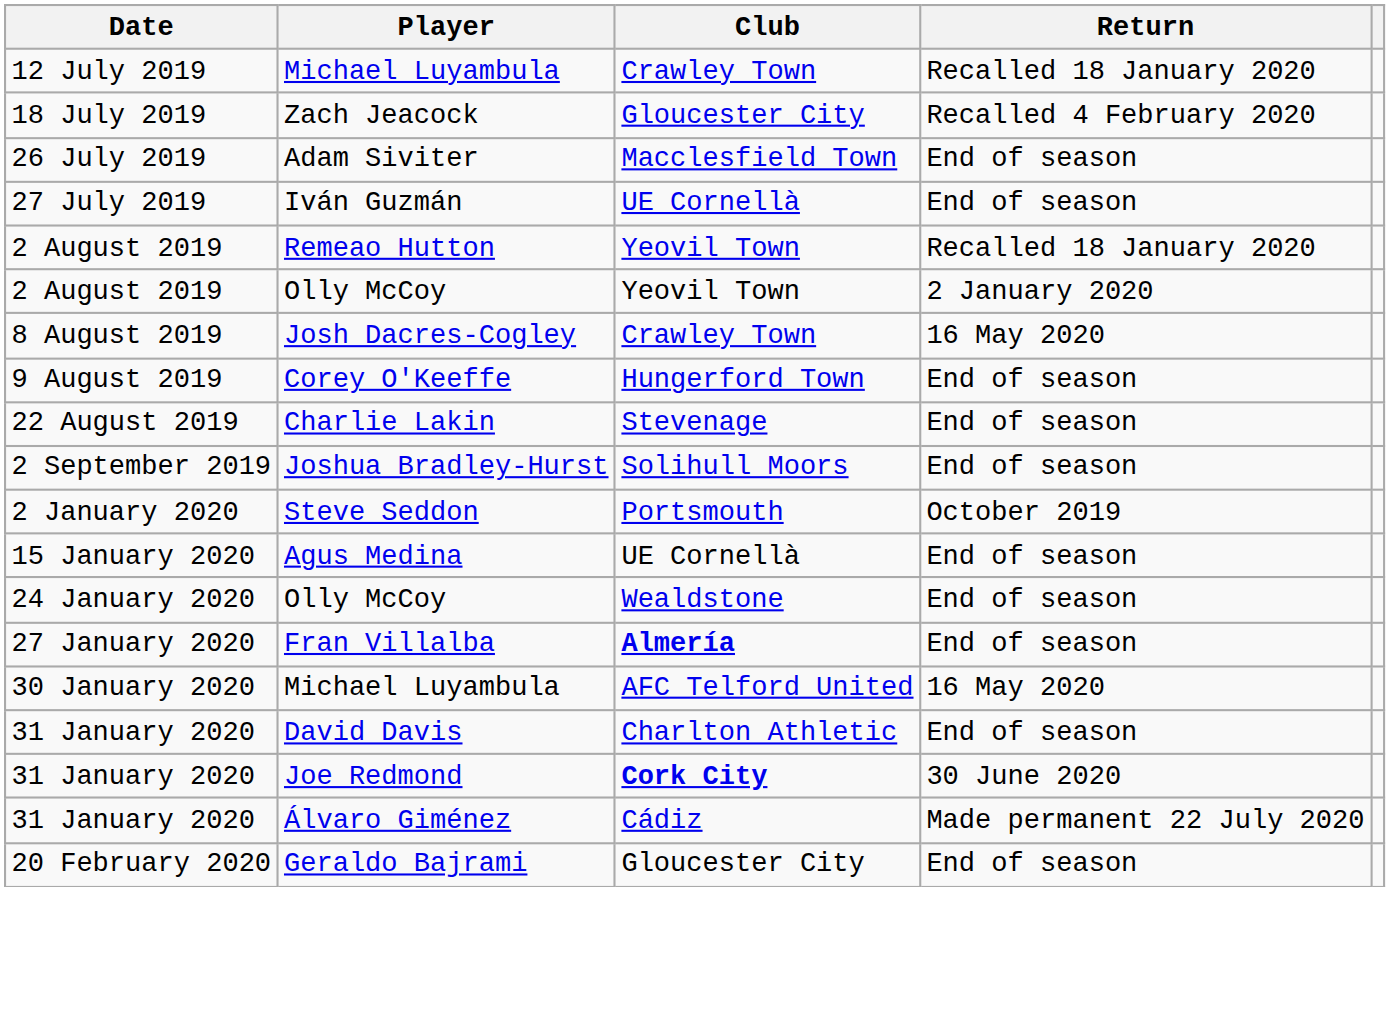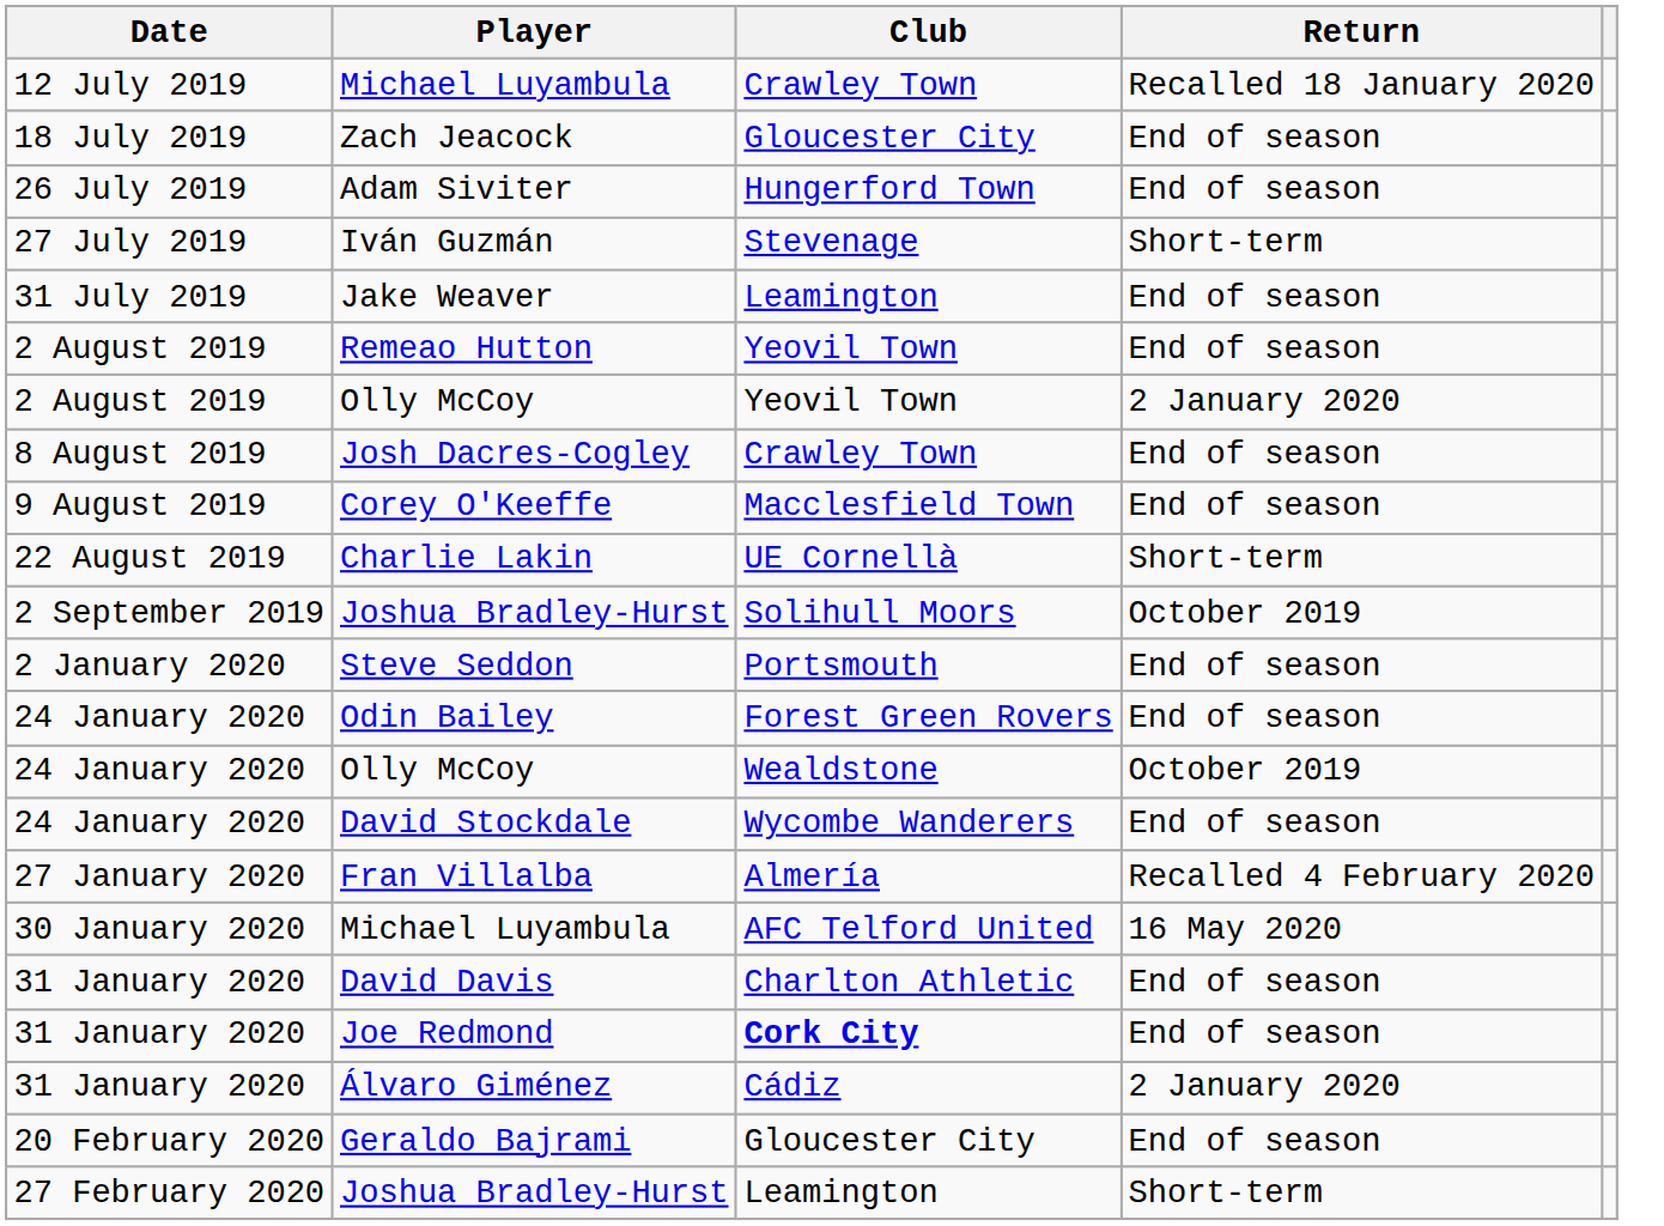 <table class="wikitable" style=text-align: left>
 <tr>
 <th>Date</th>
 <th>Player</th>
 <th>Club</th>
 <th>Return</th>
 <th></th>
 </tr>
 <tr>
 <td>12 July 2019</td>
 <td><a href='#'>Michael Luyambula</a></td>
 <td><a href='#'>Crawley Town</a></td>
 <td>Recalled 18 January 2020</td>
 <td style=text-align:center></td>
 </tr>
 <tr>
 <td>18 July 2019</td>
 <td>Zach Jeacock</td>
 <td><a href='#'>Gloucester City</a></td>
-<td>Recalled 4 February 2020</td>
+<td>End of season</td>
 <td style=text-align:center></td>
 </tr>
 <tr>
 <td>26 July 2019</td>
 <td>Adam Siviter</td>
-<td><a href='#'>Macclesfield Town</a></td>
+<td><a href='#'>Hungerford Town</a></td>
 <td>End of season</td>
 <td style=text-align:center></td>
 </tr>
 <tr>
 <td>27 July 2019</td>
 <td>Iván Guzmán</td>
-<td><a href='#'>UE Cornellà</a></td>
+<td><a href='#'>Stevenage</a></td>
+<td>Short-term</td>
+<td style=text-align:center></td>
+</tr>
+<tr>
+<td>31 July 2019</td>
+<td>Jake Weaver</td>
+<td><a href='#'>Leamington</a></td>
 <td>End of season</td>
 <td style=text-align:center></td>
 </tr>
 <tr>
 <td>2 August 2019</td>
 <td><a href='#'>Remeao Hutton</a></td>
 <td><a href='#'>Yeovil Town</a></td>
-<td>Recalled 18 January 2020</td>
+<td>End of season</td>
 <td style=text-align:center></td>
 </tr>
 <tr>
 <td>2 August 2019</td>
 <td>Olly McCoy</td>
 <td>Yeovil Town</td>
 <td>2 January 2020</td>
 <td style=text-align:center></td>
 </tr>
 <tr>
 <td>8 August 2019</td>
 <td><a href='#'>Josh Dacres-Cogley</a></td>
 <td><a href='#'>Crawley Town</a></td>
-<td>16 May 2020</td>
+<td>End of season</td>
 <td style=text-align:center></td>
 </tr>
 <tr>
 <td>9 August 2019</td>
 <td><a href='#'>Corey O'Keeffe</a></td>
-<td><a href='#'>Hungerford Town</a></td>
+<td><a href='#'>Macclesfield Town</a></td>
 <td>End of season</td>
 <td style=text-align:center></td>
 </tr>
 <tr>
 <td>22 August 2019</td>
 <td><a href='#'>Charlie Lakin</a></td>
-<td><a href='#'>Stevenage</a></td>
-<td>End of season</td>
+<td><a href='#'>UE Cornellà</a></td>
+<td>Short-term</td>
 <td style=text-align:center></td>
 </tr>
 <tr>
 <td>2 September 2019</td>
 <td><a href='#'>Joshua Bradley-Hurst</a></td>
 <td><a href='#'>Solihull Moors</a></td>
-<td>End of season</td>
+<td>October 2019</td>
 <td style=text-align:center></td>
 </tr>
 <tr>
 <td>2 January 2020</td>
 <td><a href='#'>Steve Seddon</a></td>
 <td><a href='#'>Portsmouth</a></td>
-<td>October 2019</td>
+<td>End of season</td>
 <td style=text-align:center></td>
 </tr>
 <tr>
-<td>15 January 2020</td>
-<td><a href='#'>Agus Medina</a></td>
-<td>UE Cornellà</td>
+<td>24 January 2020</td>
+<td><a href='#'>Odin Bailey</a></td>
+<td><a href='#'>Forest Green Rovers</a></td>
 <td>End of season</td>
 <td style=text-align:center></td>
 </tr>
 <tr>
 <td>24 January 2020</td>
 <td>Olly McCoy</td>
 <td><a href='#'>Wealdstone</a></td>
+<td>October 2019</td>
+<td style=text-align:center></td>
+</tr>
+<tr>
+<td>24 January 2020</td>
+<td><a href='#'>David Stockdale</a></td>
+<td><a href='#'>Wycombe Wanderers</a></td>
 <td>End of season</td>
 <td style=text-align:center></td>
 </tr>
 <tr>
 <td>27 January 2020</td>
 <td><a href='#'>Fran Villalba</a></td>
-<td><strong><a href='#'>Almería</a></strong></td>
-<td>End of season</td>
+<td><a href='#'>Almería</a></td>
+<td>Recalled 4 February 2020</td>
 <td style=text-align:center></td>
 </tr>
 <tr>
 <td>30 January 2020</td>
 <td>Michael Luyambula</td>
 <td><a href='#'>AFC Telford United</a></td>
 <td>16 May 2020</td>
 <td style=text-align:center></td>
 </tr>
 <tr>
 <td>31 January 2020</td>
 <td><a href='#'>David Davis</a></td>
 <td><a href='#'>Charlton Athletic</a></td>
 <td>End of season</td>
 <td style=text-align:center></td>
 </tr>
 <tr>
 <td>31 January 2020</td>
 <td><a href='#'>Joe Redmond</a></td>
 <td><strong><a href='#'>Cork City</a></strong></td>
-<td>30 June 2020</td>
+<td>End of season</td>
 <td style=text-align:center></td>
 </tr>
 <tr>
 <td>31 January 2020</td>
 <td><a href='#'>Álvaro Giménez</a></td>
 <td><a href='#'>Cádiz</a></td>
-<td>Made permanent 22 July 2020</td>
+<td>2 January 2020</td>
 <td style=text-align:center></td>
 </tr>
 <tr>
 <td>20 February 2020</td>
 <td><a href='#'>Geraldo Bajrami</a></td>
 <td>Gloucester City</td>
 <td>End of season</td>
 <td style=text-align:center></td>
 </tr>
+<tr>
+<td>27 February 2020</td>
+<td><a href='#'>Joshua Bradley-Hurst</a></td>
+<td>Leamington</td>
+<td>Short-term</td>
+<td style=text-align:center></td>
+</tr>
 </table>
